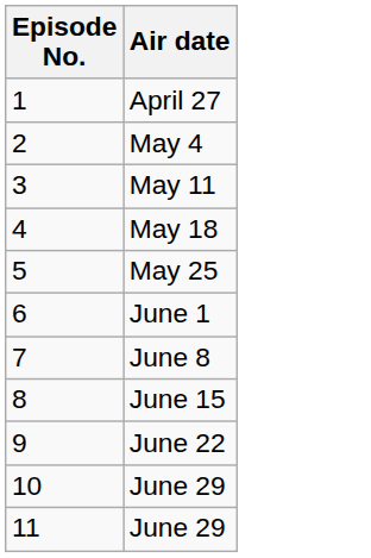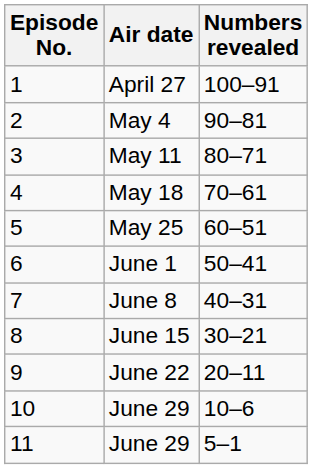 <table class="wikitable">
 <tr>
 <th>Episode<br>No.</th>
 <th>Air date</th>
+<th>Numbers<br>revealed</th>
 </tr>
 <tr>
 <td>1</td>
 <td>April 27</td>
+<td>100–91</td>
 </tr>
 <tr>
 <td>2</td>
 <td>May 4</td>
+<td>90–81</td>
 </tr>
 <tr>
 <td>3</td>
 <td>May 11</td>
+<td>80–71</td>
 </tr>
 <tr>
 <td>4</td>
 <td>May 18</td>
+<td>70–61</td>
 </tr>
 <tr>
 <td>5</td>
 <td>May 25</td>
+<td>60–51</td>
 </tr>
 <tr>
 <td>6</td>
 <td>June 1</td>
+<td>50–41</td>
 </tr>
 <tr>
 <td>7</td>
 <td>June 8</td>
+<td>40–31</td>
 </tr>
 <tr>
 <td>8</td>
 <td>June 15</td>
+<td>30–21</td>
 </tr>
 <tr>
 <td>9</td>
 <td>June 22</td>
+<td>20–11</td>
 </tr>
 <tr>
 <td>10</td>
 <td>June 29</td>
+<td>10–6</td>
 </tr>
 <tr>
 <td>11</td>
 <td>June 29</td>
+<td>5–1</td>
 </tr>
 </table>
